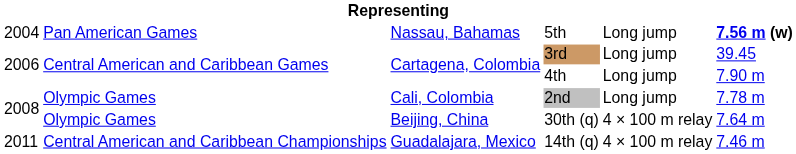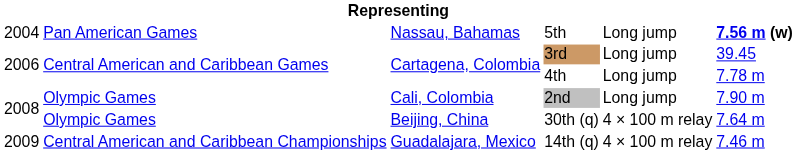 <table>
 <tr>
 <th colspan="6">Representing </th>
 </tr>
 <tr>
 <td>2004</td>
 <td><a href='#'>Pan American Games</a></td>
 <td><a href='#'>Nassau, Bahamas</a></td>
 <td>5th</td>
 <td>Long jump</td>
 <td><strong><a href='#'>7.56 m</a> (w)</strong></td>
 </tr>
 <tr>
 <td rowspan=2>2006</td>
 <td rowspan=2><a href='#'>Central American and Caribbean Games</a></td>
 <td rowspan=2><a href='#'>Cartagena, Colombia</a></td>
 <td bgcolor="cc9966">3rd</td>
 <td>Long jump</td>
 <td><a href='#'>39.45</a></td>
 </tr>
 <tr>
 <td>4th</td>
 <td>Long jump</td>
-<td><a href='#'>7.90 m</a></td>
+<td><a href='#'>7.78 m</a></td>
 </tr>
 <tr>
 <td rowspan=2>2008</td>
 <td><a href='#'>Olympic Games</a></td>
 <td><a href='#'>Cali, Colombia</a></td>
 <td bgcolor="silver">2nd</td>
 <td>Long jump</td>
-<td><a href='#'>7.78 m</a></td>
+<td><a href='#'>7.90 m</a></td>
 </tr>
 <tr>
 <td><a href='#'>Olympic Games</a></td>
 <td><a href='#'>Beijing, China</a></td>
 <td>30th (q)</td>
 <td>4 × 100 m relay</td>
 <td><a href='#'>7.64 m</a></td>
 </tr>
 <tr>
-<td>2011</td>
+<td>2009</td>
 <td><a href='#'>Central American and Caribbean Championships</a></td>
 <td><a href='#'>Guadalajara, Mexico</a></td>
 <td>14th (q)</td>
 <td>4 × 100 m relay</td>
 <td><a href='#'>7.46 m</a></td>
 </tr>
 </table>
